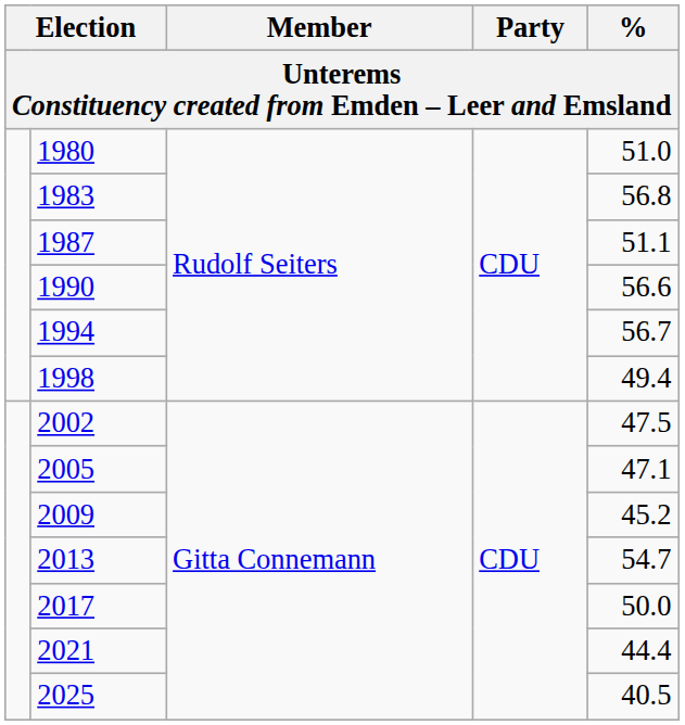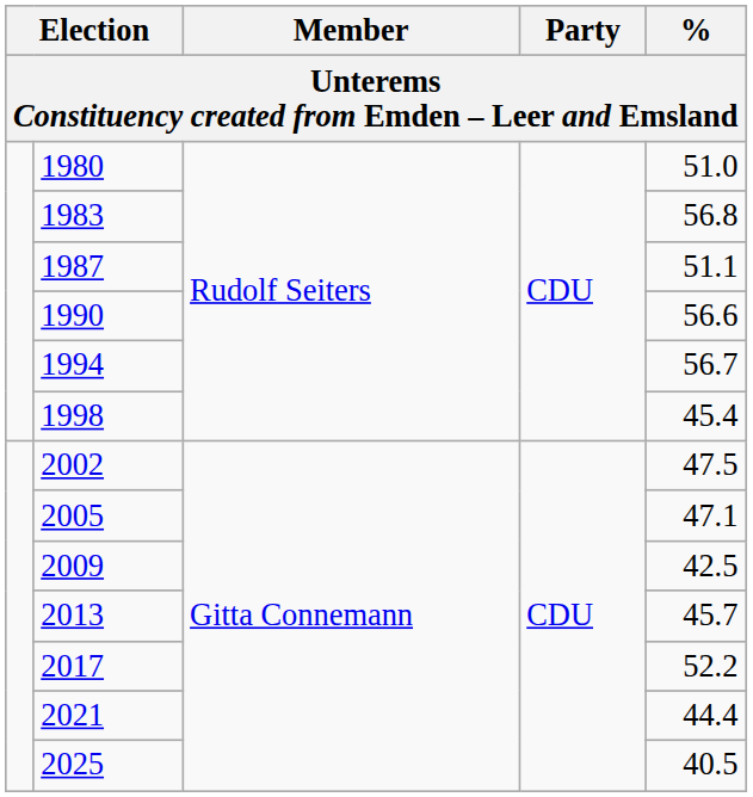 <table class=wikitable>
 <tr>
 <th colspan=2>Election</th>
 <th>Member</th>
 <th>Party</th>
 <th>%</th>
 </tr>
 <tr>
 <th colspan="5">Unterems<br><em>Constituency</em> <em>created from</em> Emden – Leer <em>and</em> Emsland</th>
 </tr>
 <tr>
 <td rowspan=6 bgcolor=></td>
 <td><a href='#'>1980</a></td>
 <td rowspan=6><a href='#'>Rudolf Seiters</a></td>
 <td rowspan=6><a href='#'>CDU</a></td>
 <td align=right>51.0</td>
 </tr>
 <tr>
 <td><a href='#'>1983</a></td>
 <td align=right>56.8</td>
 </tr>
 <tr>
 <td><a href='#'>1987</a></td>
 <td align=right>51.1</td>
 </tr>
 <tr>
 <td><a href='#'>1990</a></td>
 <td align=right>56.6</td>
 </tr>
 <tr>
 <td><a href='#'>1994</a></td>
 <td align=right>56.7</td>
 </tr>
 <tr>
 <td><a href='#'>1998</a></td>
-<td align=right>49.4</td>
+<td align=right>45.4</td>
 </tr>
 <tr>
 <td rowspan=7 bgcolor=></td>
 <td><a href='#'>2002</a></td>
 <td rowspan=7><a href='#'>Gitta Connemann</a></td>
 <td rowspan=7><a href='#'>CDU</a></td>
 <td align=right>47.5</td>
 </tr>
 <tr>
 <td><a href='#'>2005</a></td>
 <td align=right>47.1</td>
 </tr>
 <tr>
 <td><a href='#'>2009</a></td>
-<td align=right>45.2</td>
+<td align=right>42.5</td>
 </tr>
 <tr>
 <td><a href='#'>2013</a></td>
-<td align=right>54.7</td>
+<td align=right>45.7</td>
 </tr>
 <tr>
 <td><a href='#'>2017</a></td>
-<td align=right>50.0</td>
+<td align=right>52.2</td>
 </tr>
 <tr>
 <td><a href='#'>2021</a></td>
 <td align=right>44.4</td>
 </tr>
 <tr>
 <td><a href='#'>2025</a></td>
 <td align=right>40.5</td>
 </tr>
 </table>
